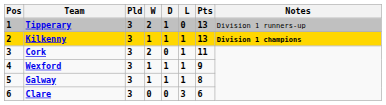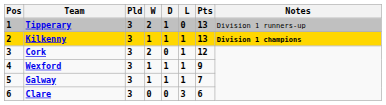 <table class="wikitable" style="text-align: centre;">
 <tr>
 <th width=20>Pos</th>
 <th width=150>Team</th>
 <th width=20>Pld</th>
 <th width=20>W</th>
 <th width=20>D</th>
 <th width=20>L</th>
 <th width=20>Pts</th>
 <th width=250>Notes</th>
 </tr>
 <tr style="background:silver;">
 <td><strong>1</strong></td>
 <td align=left><strong> <a href='#'>Tipperary</a> </strong></td>
 <td><strong>3</strong></td>
 <td><strong>2</strong></td>
 <td><strong>1</strong></td>
 <td><strong>0</strong></td>
 <td><strong>13</strong></td>
 <td><small> Division 1 runners-up</small></td>
 </tr>
 <tr style="background:gold;">
 <td><strong>2</strong></td>
 <td align=left><strong> <a href='#'>Kilkenny</a> </strong></td>
 <td><strong>3</strong></td>
 <td><strong>1</strong></td>
 <td><strong>1</strong></td>
 <td><strong>1</strong></td>
 <td><strong>13</strong></td>
 <td><strong><small> Division 1 champions</small></strong></td>
 </tr>
 <tr style>
 <td><strong>3</strong></td>
 <td align=left><strong> <a href='#'>Cork</a> </strong></td>
 <td><strong>3</strong></td>
 <td><strong>2</strong></td>
 <td><strong>0</strong></td>
 <td><strong>1</strong></td>
-<td><strong>11</strong></td>
+<td><strong>12</strong></td>
 </tr>
 <tr style>
 <td><strong>4</strong></td>
 <td align=left><strong> <a href='#'>Wexford</a> </strong></td>
 <td><strong>3</strong></td>
 <td><strong>1</strong></td>
 <td><strong>1</strong></td>
 <td><strong>1</strong></td>
 <td><strong>9</strong></td>
 </tr>
 <tr style>
 <td><strong>5</strong></td>
 <td align=left><strong> <a href='#'>Galway</a> </strong></td>
 <td><strong>3</strong></td>
 <td><strong>1</strong></td>
 <td><strong>1</strong></td>
 <td><strong>1</strong></td>
-<td><strong>8</strong></td>
+<td><strong>7</strong></td>
 </tr>
 <tr style>
 <td><strong>6</strong></td>
 <td align=left><strong> <a href='#'>Clare</a> </strong></td>
 <td><strong>3</strong></td>
 <td><strong>0</strong></td>
 <td><strong>0</strong></td>
 <td><strong>3</strong></td>
 <td><strong>6</strong></td>
 </tr>
 </table>
